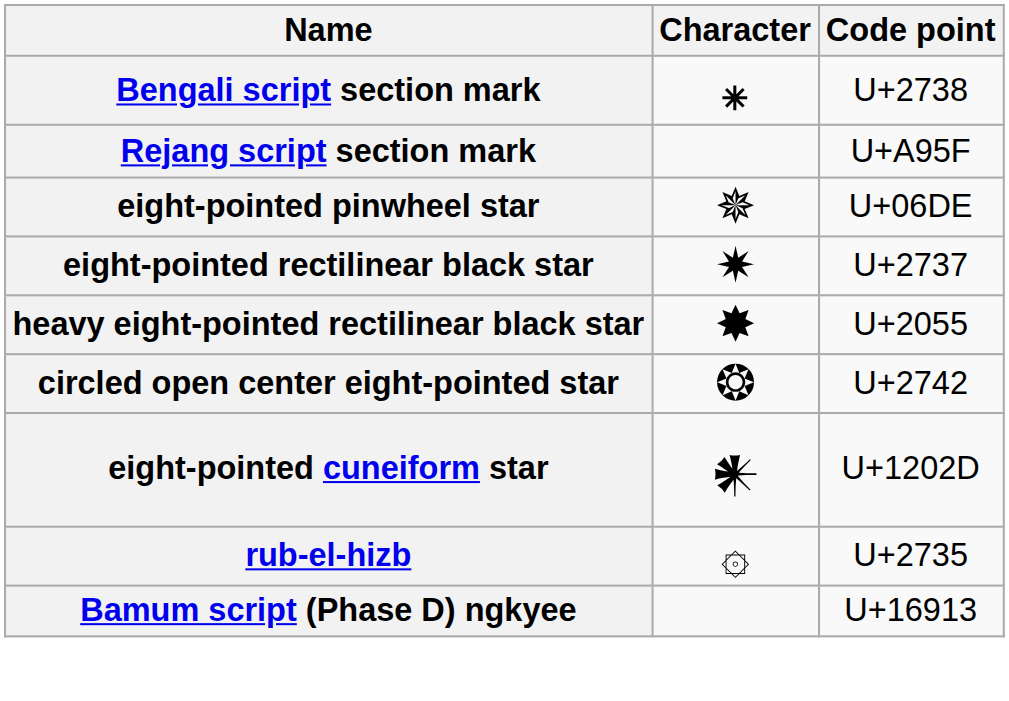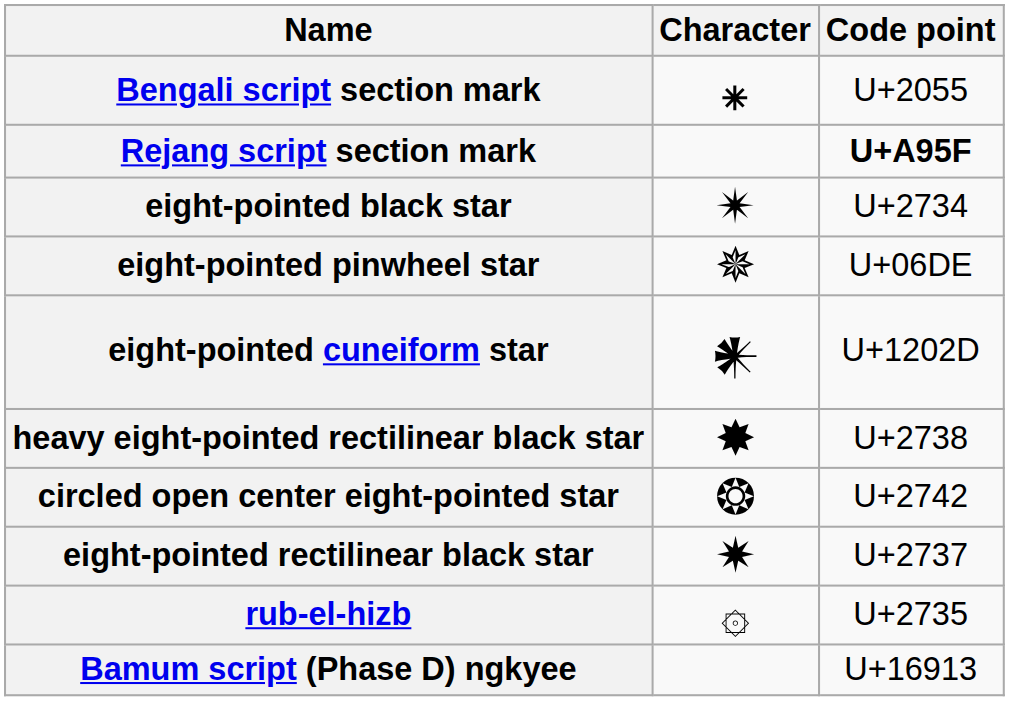 <table class="wikitable" style="text-align:center;">
 <tr>
 <th>Name</th>
 <th>Character</th>
 <th>Code point</th>
 </tr>
 <tr>
 <th><a href='#'>Bengali script</a> section mark</th>
 <td style="font-size:150%; padding:0">⁕</td>
-<td>U+2738</td>
+<td>U+2055</td>
 </tr>
 <tr>
 <th><a href='#'>Rejang script</a> section mark</th>
 <td style="font-size:150%; padding:0"></td>
-<td>U+A95F</td>
+<td><strong>U+A95F</strong></td>
+</tr>
+<tr>
+<th>eight-pointed black star</th>
+<td style="font-size:150%; padding:0">✴</td>
+<td>U+2734</td>
 </tr>
 <tr>
 <th>eight-pointed pinwheel star</th>
 <td style="font-size:150%; padding:0">✵</td>
 <td>U+06DE</td>
 </tr>
 <tr>
-<th>eight-pointed rectilinear black star</th>
-<td style="font-size:150%; padding:0">✷</td>
-<td>U+2737</td>
+<th>eight-pointed <a href='#'>cuneiform</a> star</th>
+<td style="font-size:150%; padding:0">𒀭</td>
+<td>U+1202D</td>
 </tr>
 <tr>
 <th>heavy eight-pointed rectilinear black star</th>
 <td style="font-size:150%; padding:0">✸</td>
-<td>U+2055</td>
+<td>U+2738</td>
 </tr>
 <tr>
 <th>circled open center eight-pointed star</th>
 <td style="font-size:150%; padding:0">❂</td>
 <td>U+2742</td>
 </tr>
 <tr>
-<th>eight-pointed <a href='#'>cuneiform</a> star</th>
-<td style="font-size:150%; padding:0">𒀭</td>
-<td>U+1202D</td>
+<th>eight-pointed rectilinear black star</th>
+<td style="font-size:150%; padding:0">✷</td>
+<td>U+2737</td>
 </tr>
 <tr>
 <th><a href='#'>rub-el-hizb</a></th>
 <td style="font-size:150%; padding:0">۞</td>
 <td>U+2735</td>
 </tr>
 <tr>
 <th><a href='#'>Bamum script</a> (Phase D) ngkyee</th>
 <td style="font-size:150%; padding:0"></td>
 <td>U+16913</td>
 </tr>
 </table>
